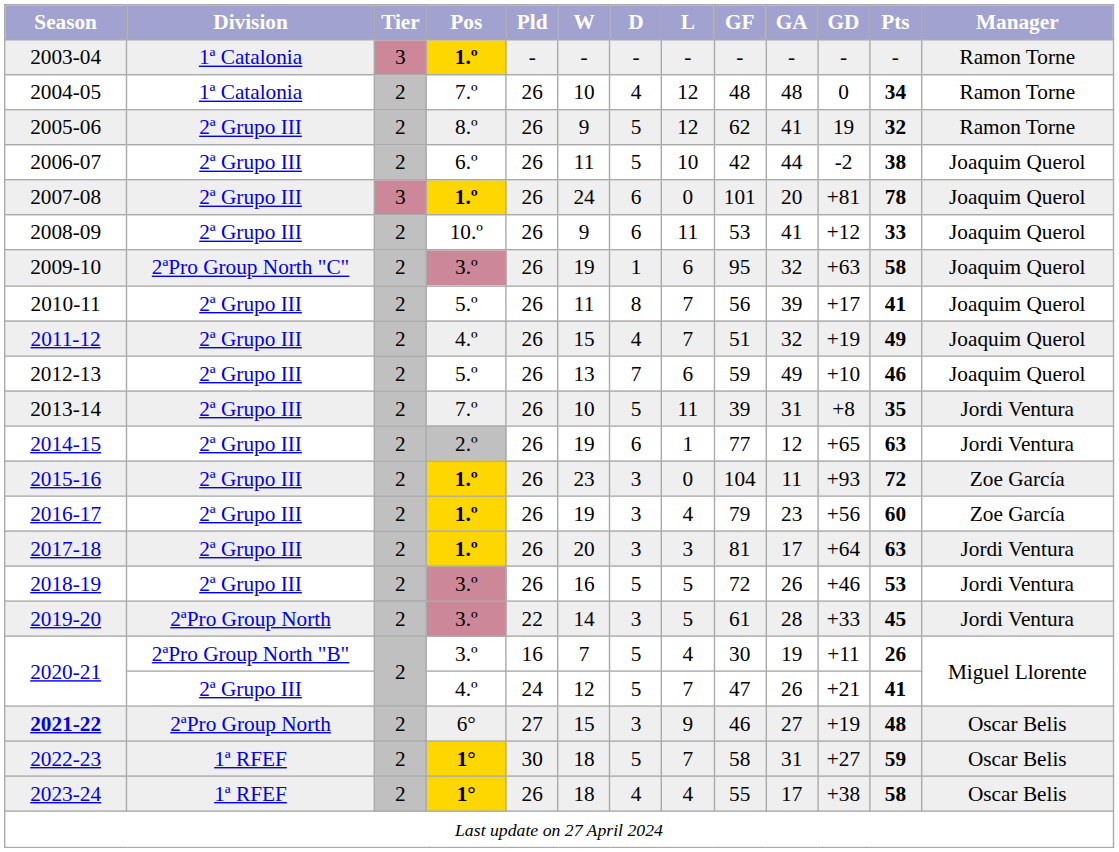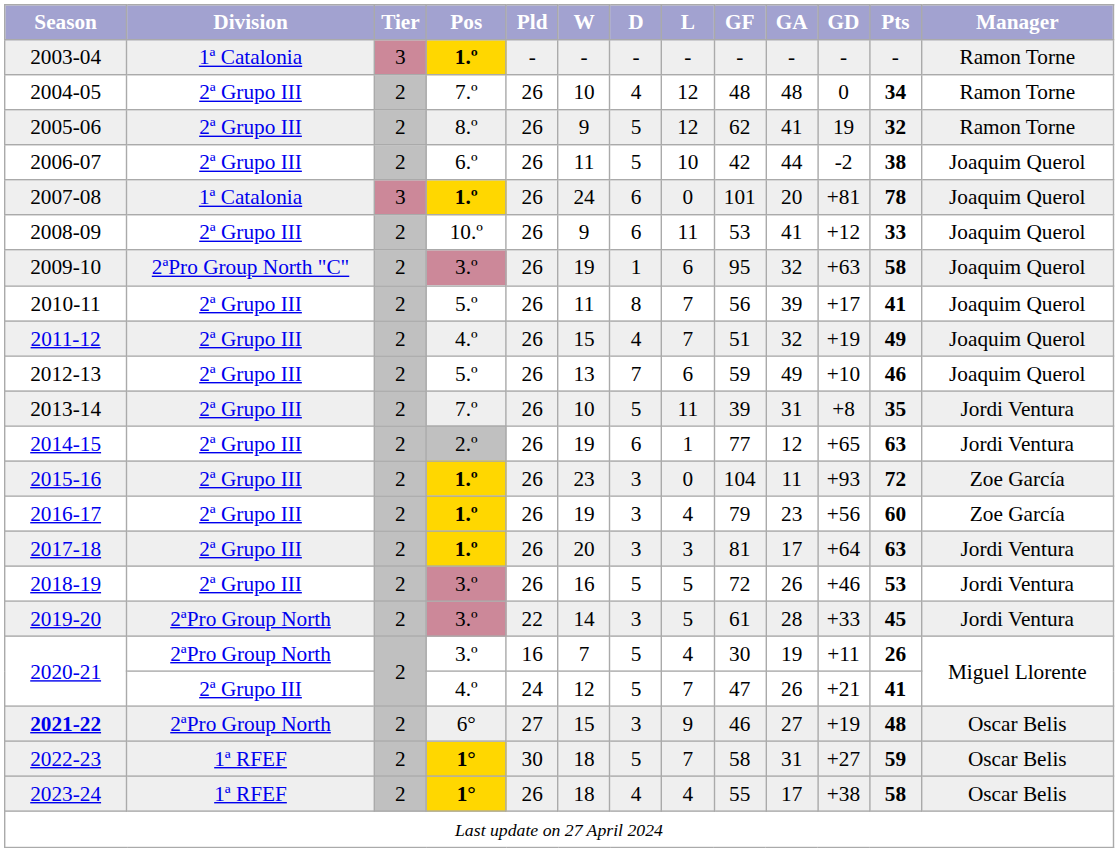 <table class="wikitable" style="text-align:center; font-size: 95%;">
 <tr style="color:white; background:#A2A2D0;">
 <td width=80><strong>Season</strong></td>
 <td width=170><strong>Division</strong></td>
 <td width=30><strong>Tier</strong></td>
 <td width=50><strong>Pos</strong></td>
 <td width=30><strong>Pld</strong></td>
 <td width=30><strong>W</strong></td>
 <td width=30><strong>D</strong></td>
 <td width=30><strong>L</strong></td>
 <td width=30><strong>GF</strong></td>
 <td width=30><strong>GA</strong></td>
 <td width=30><strong>GD</strong></td>
 <td width=30><strong>Pts</strong></td>
 <td width=130><strong>Manager</strong></td>
 </tr>
 <tr bgcolor=#EFEFEF>
 <td>2003-04</td>
 <td><a href='#'>1ª Catalonia</a></td>
 <td bgcolor=#CC8899>3</td>
 <td bgcolor=gold><strong>1.º</strong> </td>
 <td>-</td>
 <td>-</td>
 <td>-</td>
 <td>-</td>
 <td>-</td>
 <td>-</td>
 <td>-</td>
 <td>-</td>
 <td>Ramon Torne</td>
 </tr>
 <tr bgcolor=#FFFFFF>
 <td>2004-05</td>
-<td><a href='#'>1ª Catalonia</a></td>
+<td><a href='#'>2ª Grupo III</a></td>
 <td bgcolor=silver>2</td>
 <td>7.º</td>
 <td>26</td>
 <td>10</td>
 <td>4</td>
 <td>12</td>
 <td>48</td>
 <td>48</td>
 <td>0</td>
 <td><strong>34</strong></td>
 <td>Ramon Torne</td>
 </tr>
 <tr bgcolor=#EFEFEF>
 <td>2005-06</td>
 <td><a href='#'>2ª Grupo III</a></td>
 <td bgcolor=silver>2</td>
 <td>8.º</td>
 <td>26</td>
 <td>9</td>
 <td>5</td>
 <td>12</td>
 <td>62</td>
 <td>41</td>
 <td>19</td>
 <td><strong>32</strong></td>
 <td>Ramon Torne</td>
 </tr>
 <tr bgcolor=#FFFFFF>
 <td>2006-07</td>
 <td><a href='#'>2ª Grupo III</a></td>
 <td bgcolor=silver>2</td>
 <td>6.º </td>
 <td>26</td>
 <td>11</td>
 <td>5</td>
 <td>10</td>
 <td>42</td>
 <td>44</td>
 <td>-2</td>
 <td><strong>38</strong></td>
 <td>Joaquim Querol</td>
 </tr>
 <tr bgcolor=#EFEFEF>
 <td>2007-08</td>
-<td><a href='#'>2ª Grupo III</a></td>
+<td><a href='#'>1ª Catalonia</a></td>
 <td bgcolor=#CC8899>3</td>
 <td bgcolor=gold><strong>1.º</strong> </td>
 <td>26</td>
 <td>24</td>
 <td>6</td>
 <td>0</td>
 <td>101</td>
 <td>20</td>
 <td>+81</td>
 <td><strong>78</strong></td>
 <td>Joaquim Querol</td>
 </tr>
 <tr bgcolor=#FFFFFF>
 <td>2008-09</td>
 <td><a href='#'>2ª Grupo III</a></td>
 <td bgcolor=silver>2</td>
 <td>10.º</td>
 <td>26</td>
 <td>9</td>
 <td>6</td>
 <td>11</td>
 <td>53</td>
 <td>41</td>
 <td>+12</td>
 <td><strong>33</strong></td>
 <td>Joaquim Querol</td>
 </tr>
 <tr bgcolor=#EFEFEF>
 <td>2009-10</td>
 <td><a href='#'>2ªPro Group North "C"</a></td>
 <td bgcolor=silver>2</td>
 <td bgcolor=#CC8899>3.º</td>
 <td>26</td>
 <td>19</td>
 <td>1</td>
 <td>6</td>
 <td>95</td>
 <td>32</td>
 <td>+63</td>
 <td><strong>58</strong></td>
 <td>Joaquim Querol</td>
 </tr>
 <tr bgcolor=#FFFFFF>
 <td>2010-11</td>
 <td><a href='#'>2ª Grupo III</a></td>
 <td bgcolor=silver>2</td>
 <td>5.º</td>
 <td>26</td>
 <td>11</td>
 <td>8</td>
 <td>7</td>
 <td>56</td>
 <td>39</td>
 <td>+17</td>
 <td><strong>41</strong></td>
 <td>Joaquim Querol</td>
 </tr>
 <tr bgcolor=#EFEFEF>
 <td><a href='#'>2011-12</a></td>
 <td><a href='#'>2ª Grupo III</a></td>
 <td bgcolor=silver>2</td>
 <td>4.º</td>
 <td>26</td>
 <td>15</td>
 <td>4</td>
 <td>7</td>
 <td>51</td>
 <td>32</td>
 <td>+19</td>
 <td><strong>49</strong></td>
 <td>Joaquim Querol</td>
 </tr>
 <tr bgcolor=#FFFFFF>
 <td>2012-13</td>
 <td><a href='#'>2ª Grupo III</a></td>
 <td bgcolor=silver>2</td>
 <td>5.º</td>
 <td>26</td>
 <td>13</td>
 <td>7</td>
 <td>6</td>
 <td>59</td>
 <td>49</td>
 <td>+10</td>
 <td><strong>46</strong></td>
 <td>Joaquim Querol</td>
 </tr>
 <tr bgcolor=#EFEFEF>
 <td>2013-14</td>
 <td><a href='#'>2ª Grupo III</a></td>
 <td bgcolor=silver>2</td>
 <td>7.º</td>
 <td>26</td>
 <td>10</td>
 <td>5</td>
 <td>11</td>
 <td>39</td>
 <td>31</td>
 <td>+8</td>
 <td><strong>35</strong></td>
 <td>Jordi Ventura</td>
 </tr>
 <tr bgcolor=#FFFFFF>
 <td><a href='#'>2014-15</a></td>
 <td><a href='#'>2ª Grupo III</a></td>
 <td bgcolor=silver>2</td>
 <td bgcolor=silver>2.º</td>
 <td>26</td>
 <td>19</td>
 <td>6</td>
 <td>1</td>
 <td>77</td>
 <td>12</td>
 <td>+65</td>
 <td><strong>63</strong></td>
 <td>Jordi Ventura</td>
 </tr>
 <tr bgcolor=#EFEFEF>
 <td><a href='#'>2015-16</a></td>
 <td><a href='#'>2ª Grupo III</a></td>
 <td bgcolor=silver>2</td>
 <td bgcolor=gold><strong>1.º</strong></td>
 <td>26</td>
 <td>23</td>
 <td>3</td>
 <td>0</td>
 <td>104</td>
 <td>11</td>
 <td>+93</td>
 <td><strong>72</strong></td>
 <td>Zoe García</td>
 </tr>
 <tr bgcolor=#FFFFFF>
 <td><a href='#'>2016-17</a></td>
 <td><a href='#'>2ª Grupo III</a></td>
 <td bgcolor=silver>2</td>
 <td bgcolor=gold><strong>1.º</strong></td>
 <td>26</td>
 <td>19</td>
 <td>3</td>
 <td>4</td>
 <td>79</td>
 <td>23</td>
 <td>+56</td>
 <td><strong>60</strong></td>
 <td>Zoe García</td>
 </tr>
 <tr bgcolor=#EFEFEF>
 <td><a href='#'>2017-18</a></td>
 <td><a href='#'>2ª Grupo III</a></td>
 <td bgcolor=silver>2</td>
 <td bgcolor=gold><strong>1.º</strong></td>
 <td>26</td>
 <td>20</td>
 <td>3</td>
 <td>3</td>
 <td>81</td>
 <td>17</td>
 <td>+64</td>
 <td><strong>63</strong></td>
 <td>Jordi Ventura</td>
 </tr>
 <tr bgcolor=#FFFFFF>
 <td><a href='#'>2018-19</a></td>
 <td><a href='#'>2ª Grupo III</a></td>
 <td bgcolor=silver>2</td>
 <td bgcolor=#CC8899>3.º </td>
 <td>26</td>
 <td>16</td>
 <td>5</td>
 <td>5</td>
 <td>72</td>
 <td>26</td>
 <td>+46</td>
 <td><strong>53</strong></td>
 <td>Jordi Ventura</td>
 </tr>
 <tr bgcolor=#EFEFEF>
 <td><a href='#'>2019-20</a></td>
 <td><a href='#'>2ªPro Group North</a></td>
 <td bgcolor=silver>2</td>
 <td bgcolor=#CC8899>3.º</td>
 <td>22</td>
 <td>14</td>
 <td>3</td>
 <td>5</td>
 <td>61</td>
 <td>28</td>
 <td>+33</td>
 <td><strong>45</strong></td>
 <td>Jordi Ventura</td>
 </tr>
 <tr bgcolor=#FFFFFF>
 <td rowspan="2"><a href='#'>2020-21</a></td>
-<td><a href='#'>2ªPro Group North "B"</a></td>
+<td><a href='#'>2ªPro Group North</a></td>
 <td rowspan="2" bgcolor=silver>2</td>
 <td>3.º</td>
 <td>16</td>
 <td>7</td>
 <td>5</td>
 <td>4</td>
 <td>30</td>
 <td>19</td>
 <td>+11</td>
 <td><strong>26</strong></td>
 <td rowspan="2">Miguel Llorente</td>
 </tr>
 <tr bgcolor=#FFFFFF>
 <td><a href='#'>2ª Grupo III</a></td>
 <td>4.º</td>
 <td>24</td>
 <td>12</td>
 <td>5</td>
 <td>7</td>
 <td>47</td>
 <td>26</td>
 <td>+21</td>
 <td><strong>41</strong></td>
 </tr>
 <tr bgcolor=#EFEFEF>
 <td><strong><a href='#'>2021-22</a></strong></td>
 <td><a href='#'>2ªPro Group North</a></td>
 <td bgcolor=silver>2</td>
 <td>6°</td>
 <td>27</td>
 <td>15</td>
 <td>3</td>
 <td>9</td>
 <td>46</td>
 <td>27</td>
 <td>+19</td>
 <td><strong>48</strong></td>
 <td>Oscar Belis</td>
 </tr>
 <tr bgcolor=#EFEFEF>
 <td><a href='#'>2022-23</a></td>
 <td><a href='#'>1ª RFEF</a></td>
 <td bgcolor=silver>2</td>
 <td bgcolor=gold><strong>1°</strong></td>
 <td>30</td>
 <td>18</td>
 <td>5</td>
 <td>7</td>
 <td>58</td>
 <td>31</td>
 <td>+27</td>
 <td><strong>59</strong></td>
 <td>Oscar Belis</td>
 </tr>
 <tr bgcolor=#EFEFEF>
 <td><a href='#'>2023-24</a></td>
 <td><a href='#'>1ª RFEF</a></td>
 <td bgcolor=silver>2</td>
 <td bgcolor=gold><strong>1°</strong></td>
 <td>26</td>
 <td>18</td>
 <td>4</td>
 <td>4</td>
 <td>55</td>
 <td>17</td>
 <td>+38</td>
 <td><strong>58</strong></td>
 <td>Oscar Belis</td>
 </tr>
 <tr bgcolor=#FFFFFF>
 <td colspan="13"><small><em>Last update on 27 April 2024</em></small></td>
 </tr>
 </table>
